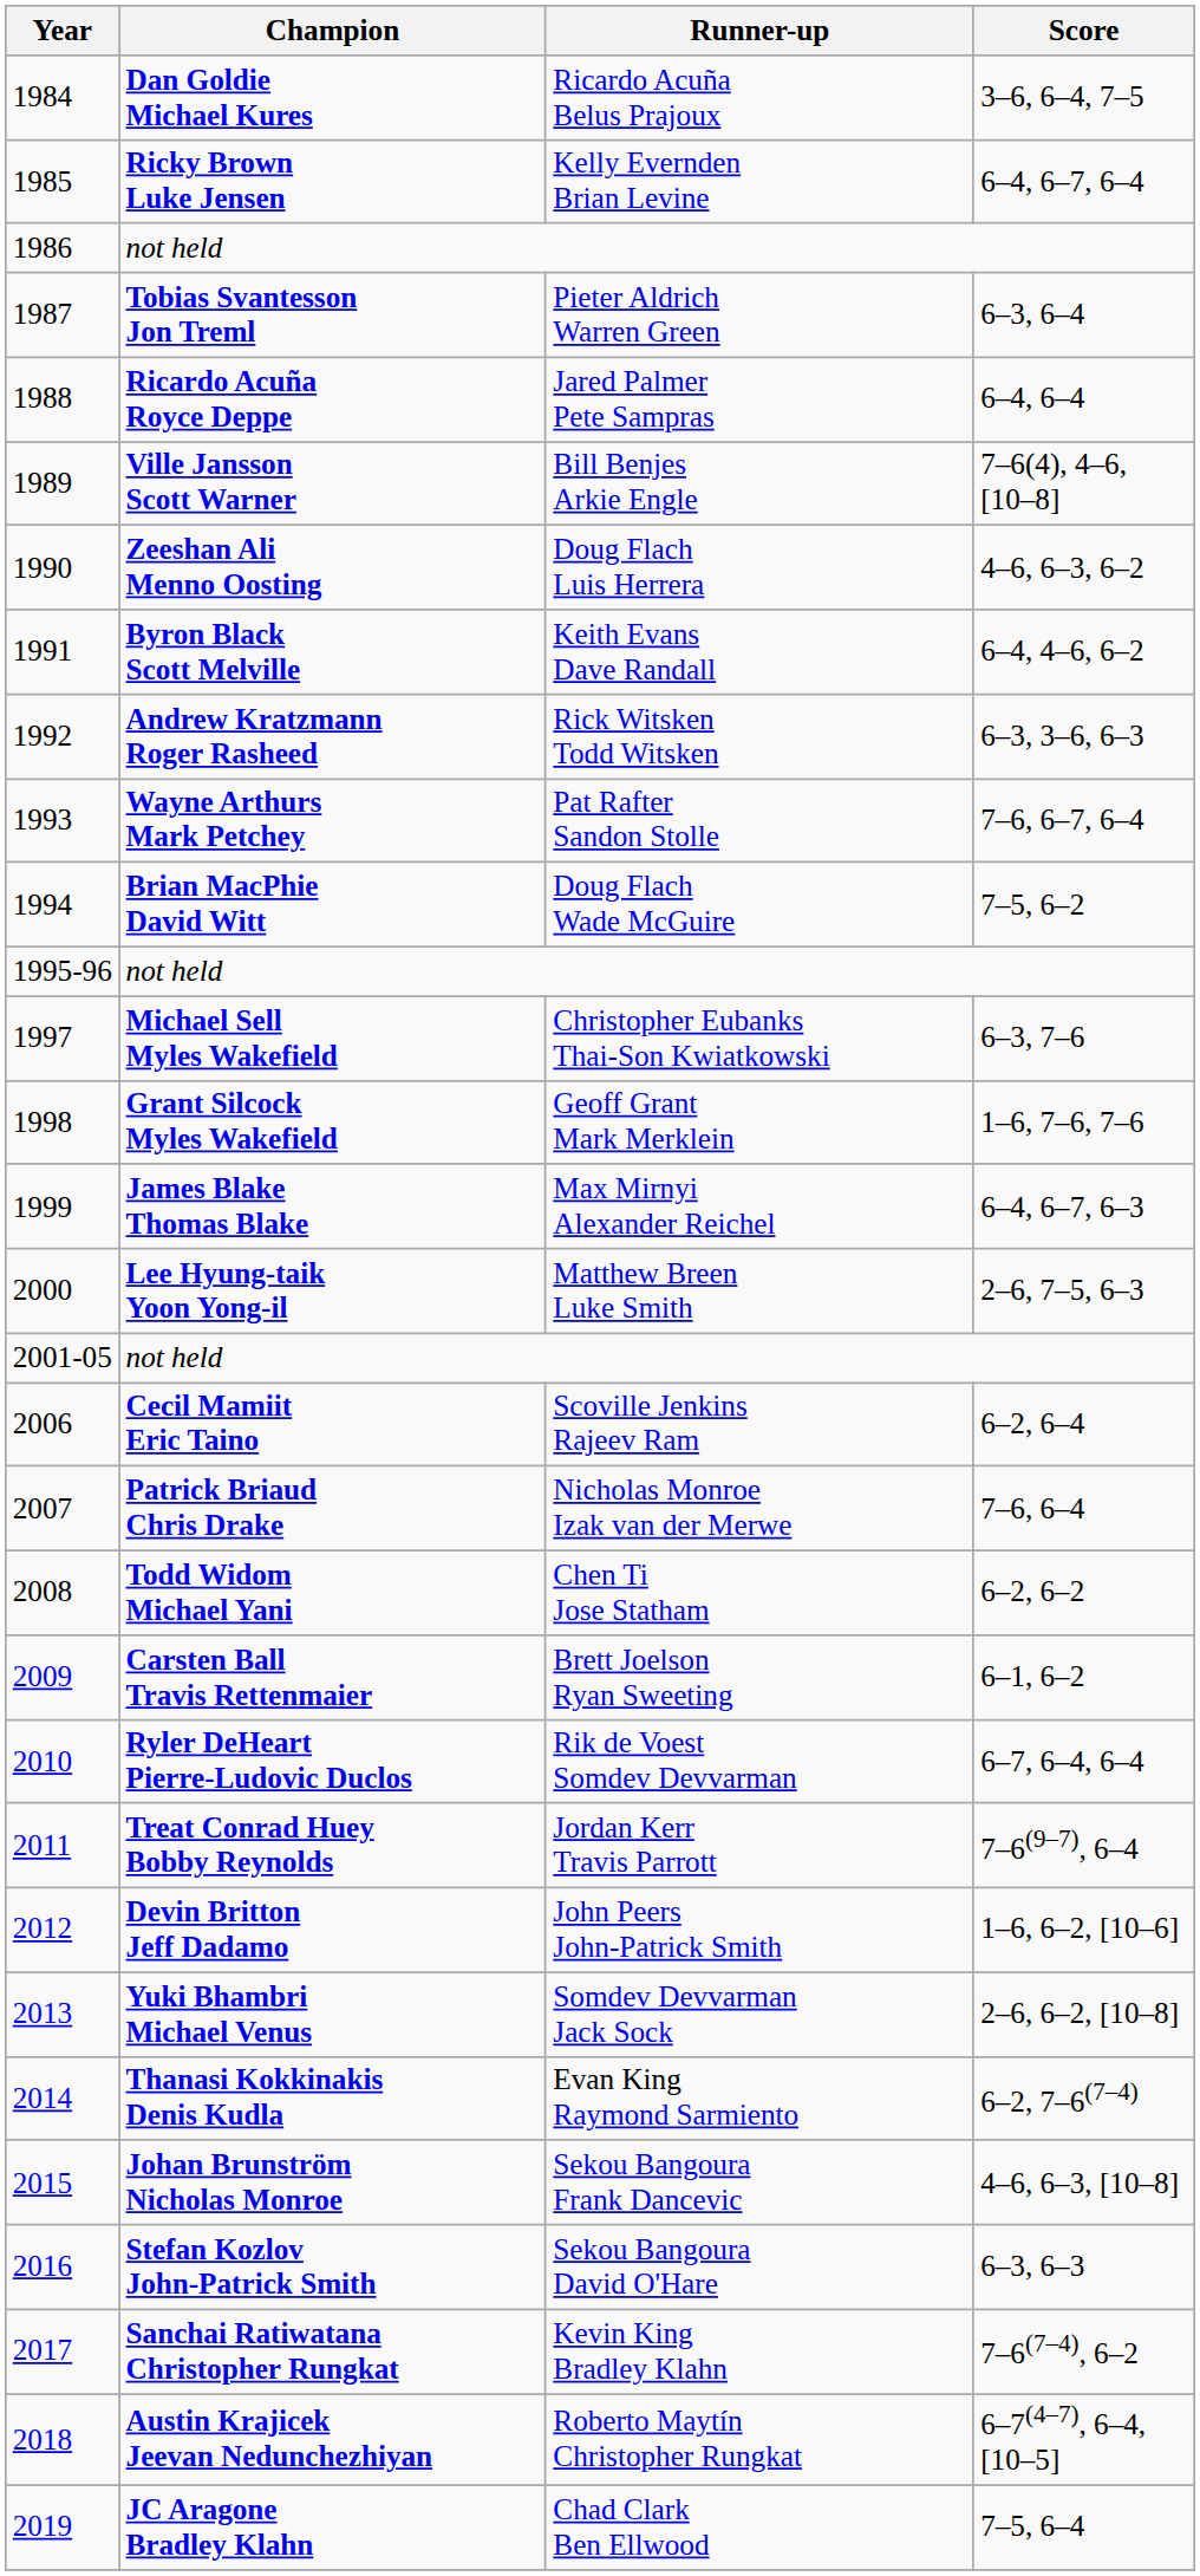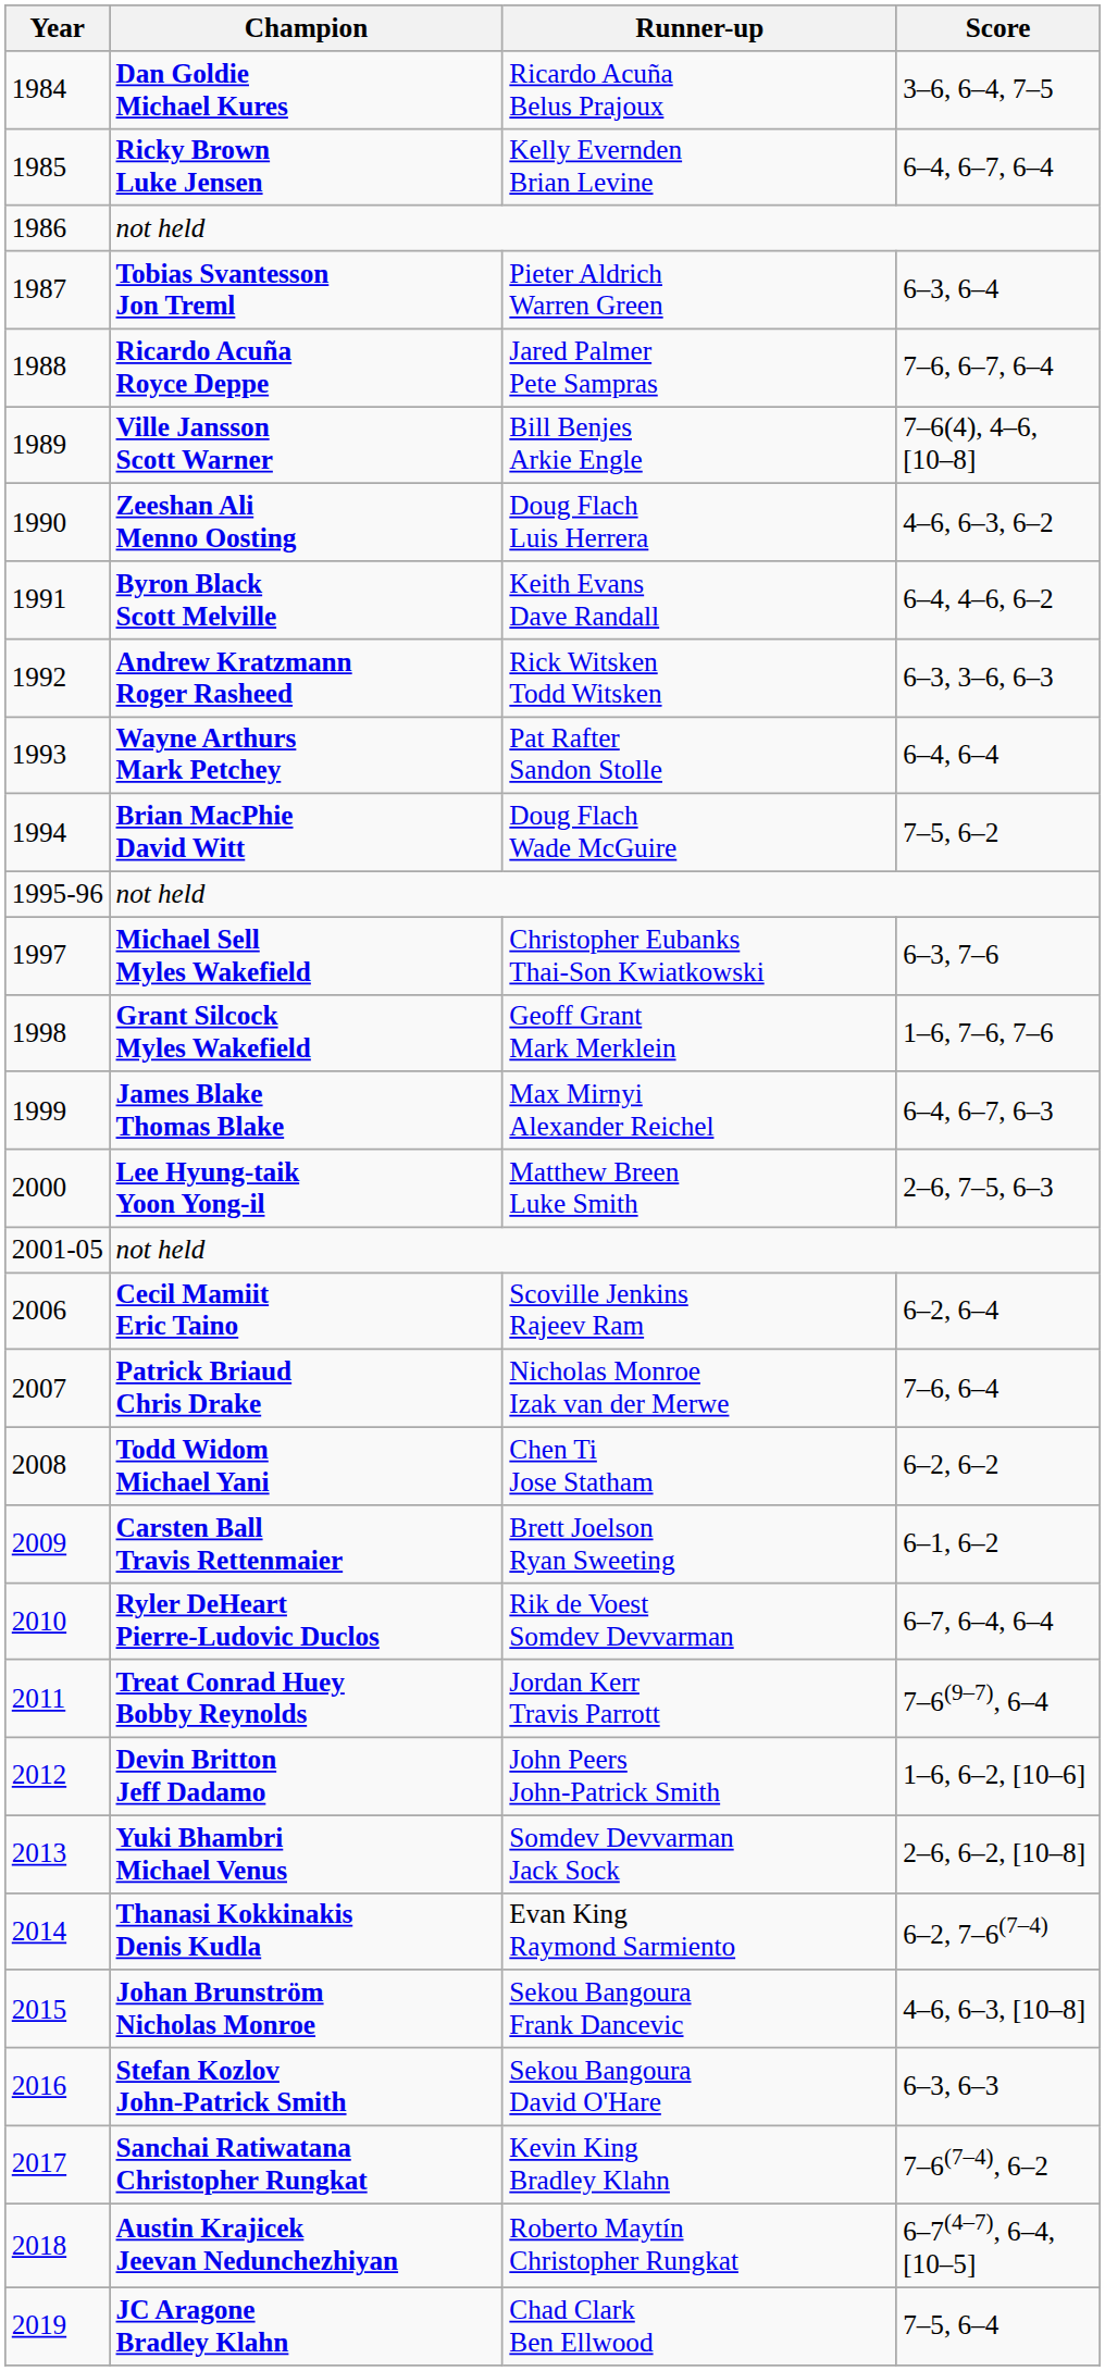 <table class="wikitable" style="font-size:90%">
 <tr>
 <th>Year</th>
 <th width="200">Champion</th>
 <th width="200">Runner-up</th>
 <th width="100">Score</th>
 </tr>
 <tr>
 <td>1984</td>
 <td> <strong><a href='#'>Dan Goldie</a></strong> <br>  <strong><a href='#'>Michael Kures</a></strong></td>
 <td> <a href='#'>Ricardo Acuña</a> <br>  <a href='#'>Belus Prajoux</a></td>
 <td>3–6, 6–4, 7–5</td>
 </tr>
 <tr>
 <td>1985</td>
 <td> <strong><a href='#'>Ricky Brown</a></strong> <br>  <strong><a href='#'>Luke Jensen</a></strong></td>
 <td> <a href='#'>Kelly Evernden</a> <br>  <a href='#'>Brian Levine</a></td>
 <td>6–4, 6–7, 6–4</td>
 </tr>
 <tr>
 <td>1986</td>
 <td colspan="3" style="background#edf3fe;"><em>not held</em></td>
 </tr>
 <tr>
 <td>1987</td>
 <td> <strong><a href='#'>Tobias Svantesson</a></strong> <br>  <strong><a href='#'>Jon Treml</a></strong></td>
 <td> <a href='#'>Pieter Aldrich</a> <br>  <a href='#'>Warren Green</a></td>
 <td>6–3, 6–4</td>
 </tr>
 <tr>
 <td>1988</td>
 <td> <strong><a href='#'>Ricardo Acuña</a></strong> <br>  <strong><a href='#'>Royce Deppe</a></strong></td>
 <td> <a href='#'>Jared Palmer</a> <br>  <a href='#'>Pete Sampras</a></td>
-<td>6–4, 6–4</td>
+<td>7–6, 6–7, 6–4</td>
 </tr>
 <tr>
 <td>1989</td>
 <td> <strong><a href='#'>Ville Jansson</a></strong> <br>  <strong><a href='#'>Scott Warner</a></strong></td>
 <td> <a href='#'>Bill Benjes</a> <br>  <a href='#'>Arkie Engle</a></td>
 <td>7–6(4), 4–6, [10–8]</td>
 </tr>
 <tr>
 <td>1990</td>
 <td> <strong><a href='#'>Zeeshan Ali</a></strong> <br>  <strong><a href='#'>Menno Oosting</a></strong></td>
 <td> <a href='#'>Doug Flach</a> <br>  <a href='#'>Luis Herrera</a></td>
 <td>4–6, 6–3, 6–2</td>
 </tr>
 <tr>
 <td>1991</td>
 <td> <strong><a href='#'>Byron Black</a></strong> <br>  <strong><a href='#'>Scott Melville</a></strong></td>
 <td> <a href='#'>Keith Evans</a> <br>  <a href='#'>Dave Randall</a></td>
 <td>6–4, 4–6, 6–2</td>
 </tr>
 <tr>
 <td>1992</td>
 <td> <strong><a href='#'>Andrew Kratzmann</a></strong> <br>  <strong><a href='#'>Roger Rasheed</a></strong></td>
 <td> <a href='#'>Rick Witsken</a> <br>  <a href='#'>Todd Witsken</a></td>
 <td>6–3, 3–6, 6–3</td>
 </tr>
 <tr>
 <td>1993</td>
 <td> <strong><a href='#'>Wayne Arthurs</a></strong> <br>  <strong><a href='#'>Mark Petchey</a></strong></td>
 <td> <a href='#'>Pat Rafter</a> <br>  <a href='#'>Sandon Stolle</a></td>
-<td>7–6, 6–7, 6–4</td>
+<td>6–4, 6–4</td>
 </tr>
 <tr>
 <td>1994</td>
 <td> <strong><a href='#'>Brian MacPhie</a></strong> <br>  <strong><a href='#'>David Witt</a></strong></td>
 <td> <a href='#'>Doug Flach</a> <br>  <a href='#'>Wade McGuire</a></td>
 <td>7–5, 6–2</td>
 </tr>
 <tr>
 <td>1995-96</td>
 <td colspan="3" style="background#edf3fe;"><em>not held</em></td>
 </tr>
 <tr>
 <td>1997</td>
 <td> <strong><a href='#'>Michael Sell</a></strong> <br>  <strong><a href='#'>Myles Wakefield</a></strong></td>
 <td> <a href='#'>Christopher Eubanks</a> <br>  <a href='#'>Thai-Son Kwiatkowski</a></td>
 <td>6–3, 7–6</td>
 </tr>
 <tr>
 <td>1998</td>
 <td> <strong><a href='#'>Grant Silcock</a></strong> <br>  <strong><a href='#'>Myles Wakefield</a></strong></td>
 <td> <a href='#'>Geoff Grant</a> <br>  <a href='#'>Mark Merklein</a></td>
 <td>1–6, 7–6, 7–6</td>
 </tr>
 <tr>
 <td>1999</td>
 <td> <strong><a href='#'>James Blake</a></strong> <br>  <strong><a href='#'>Thomas Blake</a></strong></td>
 <td> <a href='#'>Max Mirnyi</a> <br>  <a href='#'>Alexander Reichel</a></td>
 <td>6–4, 6–7, 6–3</td>
 </tr>
 <tr>
 <td>2000</td>
 <td> <strong><a href='#'>Lee Hyung-taik</a></strong> <br>  <strong><a href='#'>Yoon Yong-il</a></strong></td>
 <td> <a href='#'>Matthew Breen</a> <br>  <a href='#'>Luke Smith</a></td>
 <td>2–6, 7–5, 6–3</td>
 </tr>
 <tr>
 <td>2001-05</td>
 <td colspan="3" style="background#edf3fe;"><em>not held</em></td>
 </tr>
 <tr>
 <td>2006</td>
 <td> <strong><a href='#'>Cecil Mamiit</a></strong> <br>  <strong><a href='#'>Eric Taino</a></strong></td>
 <td> <a href='#'>Scoville Jenkins</a> <br>  <a href='#'>Rajeev Ram</a></td>
 <td>6–2, 6–4</td>
 </tr>
 <tr>
 <td>2007</td>
 <td> <strong><a href='#'>Patrick Briaud</a></strong> <br>  <strong><a href='#'>Chris Drake</a></strong></td>
 <td> <a href='#'>Nicholas Monroe</a> <br>  <a href='#'>Izak van der Merwe</a></td>
 <td>7–6, 6–4</td>
 </tr>
 <tr>
 <td>2008</td>
 <td> <strong><a href='#'>Todd Widom</a></strong> <br>  <strong><a href='#'>Michael Yani</a></strong></td>
 <td> <a href='#'>Chen Ti</a> <br>  <a href='#'>Jose Statham</a></td>
 <td>6–2, 6–2</td>
 </tr>
 <tr>
 <td><a href='#'>2009</a></td>
 <td> <strong><a href='#'>Carsten Ball</a></strong> <br>  <strong><a href='#'>Travis Rettenmaier</a></strong></td>
 <td> <a href='#'>Brett Joelson</a> <br>  <a href='#'>Ryan Sweeting</a></td>
 <td>6–1, 6–2</td>
 </tr>
 <tr>
 <td><a href='#'>2010</a></td>
 <td> <strong><a href='#'>Ryler DeHeart</a></strong> <br>  <strong><a href='#'>Pierre-Ludovic Duclos</a></strong></td>
 <td> <a href='#'>Rik de Voest</a> <br>  <a href='#'>Somdev Devvarman</a></td>
 <td>6–7, 6–4, 6–4</td>
 </tr>
 <tr>
 <td><a href='#'>2011</a></td>
 <td> <strong><a href='#'>Treat Conrad Huey</a></strong> <br>  <strong><a href='#'>Bobby Reynolds</a></strong></td>
 <td> <a href='#'>Jordan Kerr</a> <br>  <a href='#'>Travis Parrott</a></td>
 <td>7–6<sup>(9–7)</sup>, 6–4</td>
 </tr>
 <tr>
 <td><a href='#'>2012</a></td>
 <td> <strong><a href='#'>Devin Britton</a></strong> <br>  <strong><a href='#'>Jeff Dadamo</a></strong></td>
 <td> <a href='#'>John Peers</a> <br>  <a href='#'>John-Patrick Smith</a></td>
 <td>1–6, 6–2, [10–6]</td>
 </tr>
 <tr>
 <td><a href='#'>2013</a></td>
 <td> <strong><a href='#'>Yuki Bhambri</a></strong> <br>  <strong><a href='#'>Michael Venus</a></strong></td>
 <td> <a href='#'>Somdev Devvarman</a> <br>  <a href='#'>Jack Sock</a></td>
 <td>2–6, 6–2, [10–8]</td>
 </tr>
 <tr>
 <td><a href='#'>2014</a></td>
 <td> <strong><a href='#'>Thanasi Kokkinakis</a></strong> <br>  <strong><a href='#'>Denis Kudla</a></strong></td>
 <td> Evan King <br>  <a href='#'>Raymond Sarmiento</a></td>
 <td>6–2, 7–6<sup>(7–4)</sup></td>
 </tr>
 <tr>
 <td><a href='#'>2015</a></td>
 <td> <strong><a href='#'>Johan Brunström</a></strong> <br>  <strong><a href='#'>Nicholas Monroe</a></strong></td>
 <td> <a href='#'>Sekou Bangoura</a> <br>  <a href='#'>Frank Dancevic</a></td>
 <td>4–6, 6–3, [10–8]</td>
 </tr>
 <tr>
 <td><a href='#'>2016</a></td>
 <td> <strong><a href='#'>Stefan Kozlov</a></strong> <br>  <strong><a href='#'>John-Patrick Smith</a></strong></td>
 <td> <a href='#'>Sekou Bangoura</a> <br>  <a href='#'>David O'Hare</a></td>
 <td>6–3, 6–3</td>
 </tr>
 <tr>
 <td><a href='#'>2017</a></td>
 <td> <strong><a href='#'>Sanchai Ratiwatana</a></strong> <br>  <strong><a href='#'>Christopher Rungkat</a></strong></td>
 <td> <a href='#'>Kevin King</a> <br>  <a href='#'>Bradley Klahn</a></td>
 <td>7–6<sup>(7–4)</sup>, 6–2</td>
 </tr>
 <tr>
 <td><a href='#'>2018</a></td>
 <td> <strong><a href='#'>Austin Krajicek</a></strong> <br>  <strong><a href='#'>Jeevan Nedunchezhiyan</a></strong></td>
 <td> <a href='#'>Roberto Maytín</a> <br>  <a href='#'>Christopher Rungkat</a></td>
 <td>6–7<sup>(4–7)</sup>, 6–4, [10–5]</td>
 </tr>
 <tr>
 <td><a href='#'>2019</a></td>
 <td> <strong><a href='#'>JC Aragone</a></strong> <br>  <strong><a href='#'>Bradley Klahn</a></strong></td>
 <td> <a href='#'>Chad Clark</a> <br>  <a href='#'>Ben Ellwood</a></td>
 <td>7–5, 6–4</td>
 </tr>
 </table>
